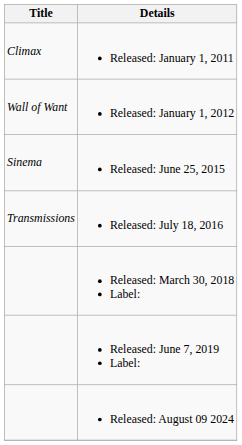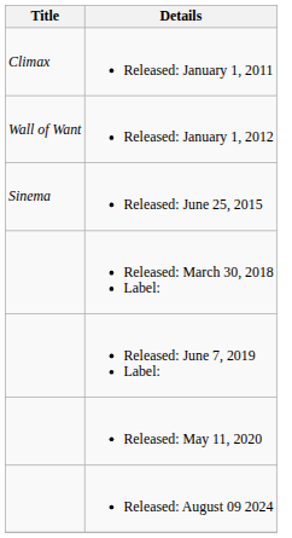 <table class="wikitable">
 <tr>
 <th>Title</th>
 <th>Details</th>
 </tr>
 <tr>
 <td><em>Climax</em></td>
 <td><br><ul><li>Released: January 1, 2011</li></ul></td>
 </tr>
 <tr>
 <td><em>Wall of Want</em></td>
 <td><br><ul><li>Released: January 1, 2012</li></ul></td>
 </tr>
 <tr>
 <td><em>Sinema</em></td>
 <td><br><ul><li>Released: June 25, 2015</li></ul></td>
 </tr>
 <tr>
-<td><em>Transmissions</em></td>
-<td><br><ul><li>Released: July 18, 2016</li></ul></td>
-</tr>
-<tr>
 <td><em></em></td>
 <td><br><ul><li>Released: March 30, 2018</li><li>Label: </li></ul></td>
 </tr>
 <tr>
 <td><em></em></td>
 <td><br><ul><li>Released: June 7, 2019</li><li>Label: </li></ul></td>
 </tr>
 <tr>
 <td><em></em></td>
+<td><br><ul><li>Released: May 11, 2020</li></ul></td>
+</tr>
+<tr>
+<td><em></em></td>
 <td><br><ul><li>Released: August 09 2024</li></ul></td>
 </tr>
 <tr>
 </tr>
 </table>
